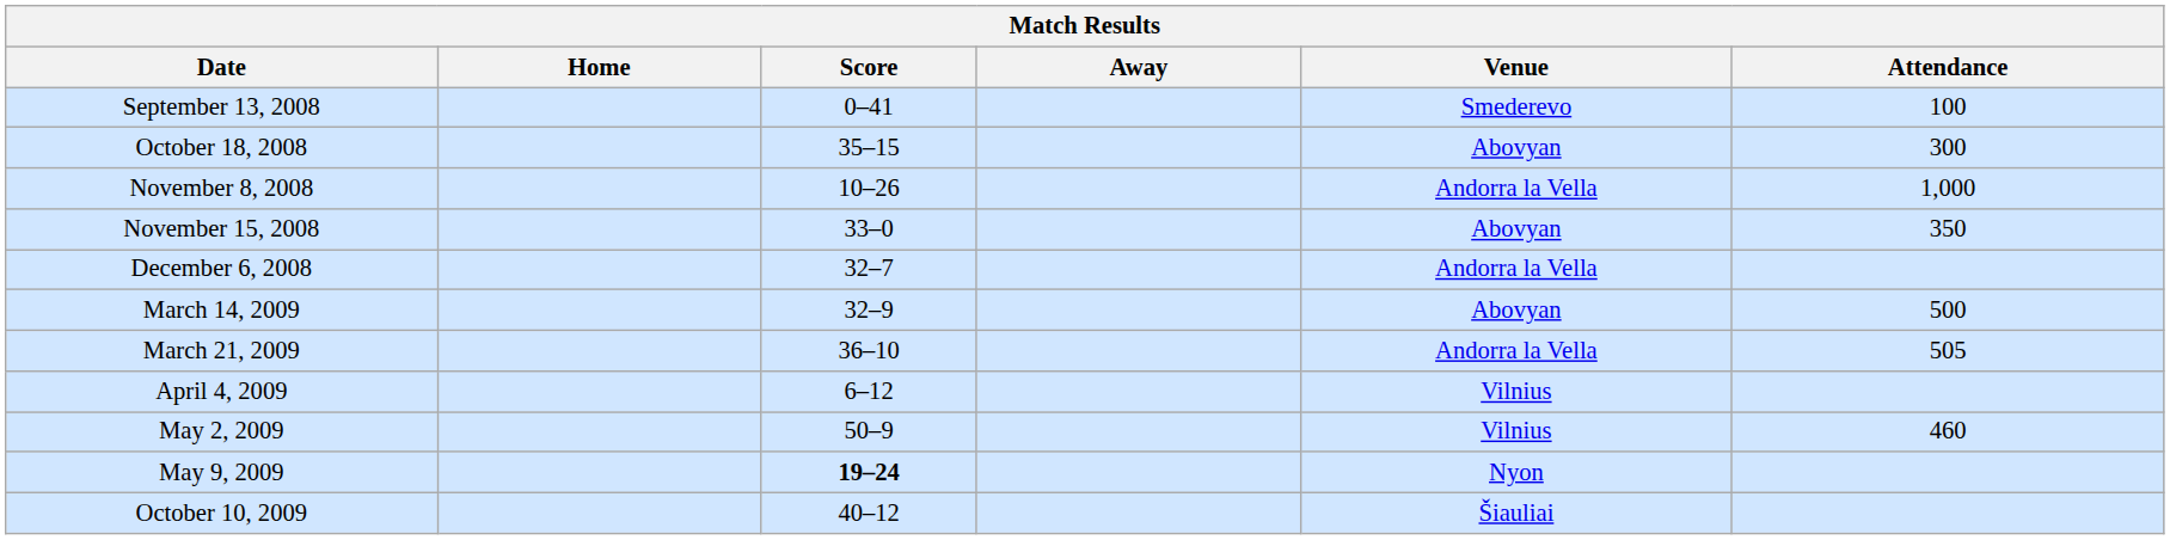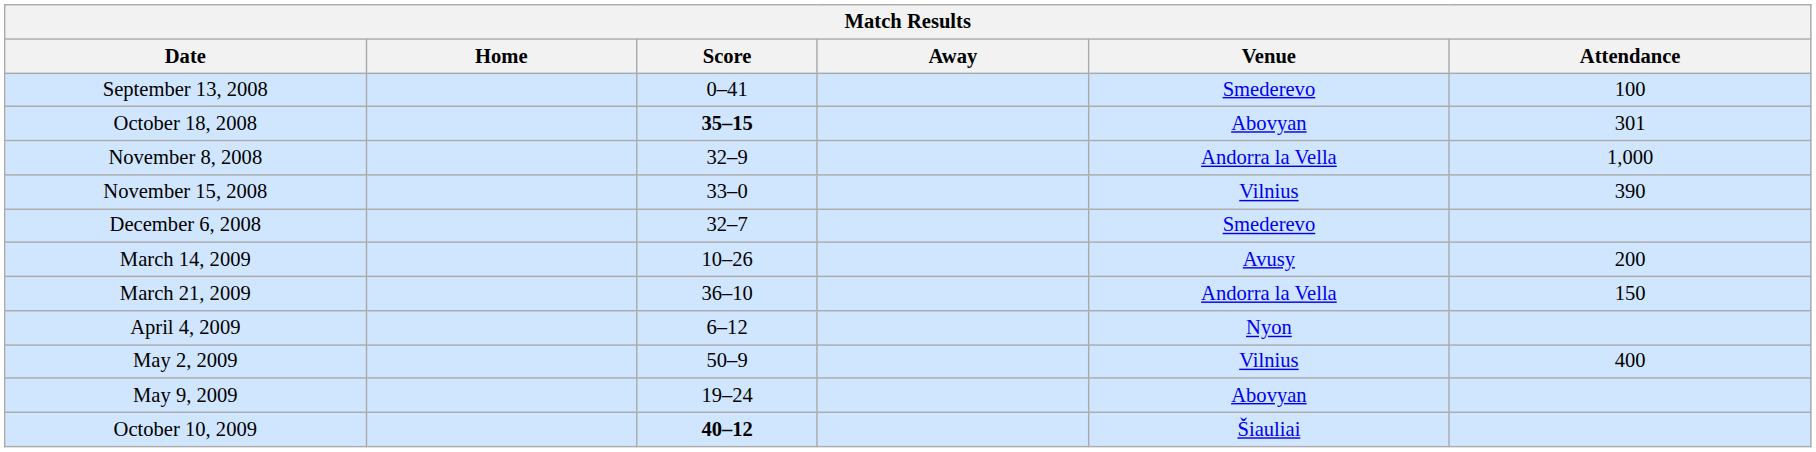 <table class="wikitable" style="font-size:90%; width: 100%; text-align: center;">
 <tr>
 <th colspan=7>Match Results</th>
 </tr>
 <tr>
 <th width=20%>Date</th>
 <th width=15%>Home</th>
 <th width=10%>Score</th>
 <th width=15%>Away</th>
 <th width=20%>Venue</th>
 <th width=20%>Attendance</th>
 </tr>
 <tr style="background: #D0E6FF;">
 <td>September 13, 2008</td>
 <td align=right></td>
 <td>0–41</td>
 <td align=left></td>
 <td><a href='#'>Smederevo</a></td>
 <td>100</td>
 </tr>
 <tr style="background: #D0E6FF;">
 <td>October 18, 2008</td>
 <td align=right></td>
-<td>35–15</td>
+<td><strong>35–15</strong></td>
 <td align=left></td>
 <td><a href='#'>Abovyan</a></td>
-<td>300</td>
+<td>301</td>
 </tr>
 <tr style="background: #D0E6FF;">
 <td>November 8, 2008</td>
 <td align=right></td>
-<td>10–26</td>
+<td>32–9</td>
 <td align=left></td>
 <td><a href='#'>Andorra la Vella</a></td>
 <td>1,000</td>
 </tr>
 <tr style="background: #D0E6FF;">
 <td>November 15, 2008</td>
 <td align=right></td>
 <td>33–0</td>
 <td align=left></td>
-<td><a href='#'>Abovyan</a></td>
-<td>350</td>
+<td><a href='#'>Vilnius</a></td>
+<td>390</td>
 </tr>
 <tr style="background: #D0E6FF;">
 <td>December 6, 2008</td>
 <td align=right></td>
 <td>32–7</td>
 <td align=left></td>
-<td><a href='#'>Andorra la Vella</a></td>
+<td><a href='#'>Smederevo</a></td>
 <td></td>
 </tr>
 <tr style="background: #D0E6FF;">
 <td>March 14, 2009</td>
 <td align=right></td>
-<td>32–9</td>
+<td>10–26</td>
 <td align=left></td>
-<td><a href='#'>Abovyan</a></td>
-<td>500</td>
+<td><a href='#'>Avusy</a></td>
+<td>200</td>
 </tr>
 <tr style="background: #D0E6FF;">
 <td>March 21, 2009</td>
 <td align=right></td>
 <td>36–10</td>
 <td align=left></td>
 <td><a href='#'>Andorra la Vella</a></td>
-<td>505</td>
+<td>150</td>
 </tr>
 <tr style="background: #D0E6FF;">
 <td>April 4, 2009</td>
 <td align=right></td>
 <td>6–12</td>
 <td align=left></td>
-<td><a href='#'>Vilnius</a></td>
+<td><a href='#'>Nyon</a></td>
 <td></td>
 </tr>
 <tr style="background: #D0E6FF;">
 <td>May 2, 2009</td>
 <td align=right></td>
 <td>50–9</td>
 <td align=left></td>
 <td><a href='#'>Vilnius</a></td>
-<td>460</td>
+<td>400</td>
 </tr>
 <tr style="background: #D0E6FF;">
 <td>May 9, 2009</td>
 <td align=right></td>
-<td><strong>19–24</strong></td>
+<td>19–24</td>
 <td align=left></td>
-<td><a href='#'>Nyon</a></td>
+<td><a href='#'>Abovyan</a></td>
 <td></td>
 </tr>
 <tr style="background: #D0E6FF;">
 <td>October 10, 2009</td>
 <td align=right></td>
-<td>40–12</td>
+<td><strong>40–12</strong></td>
 <td align=left></td>
 <td><a href='#'>Šiauliai</a></td>
 <td></td>
 </tr>
 </table>
